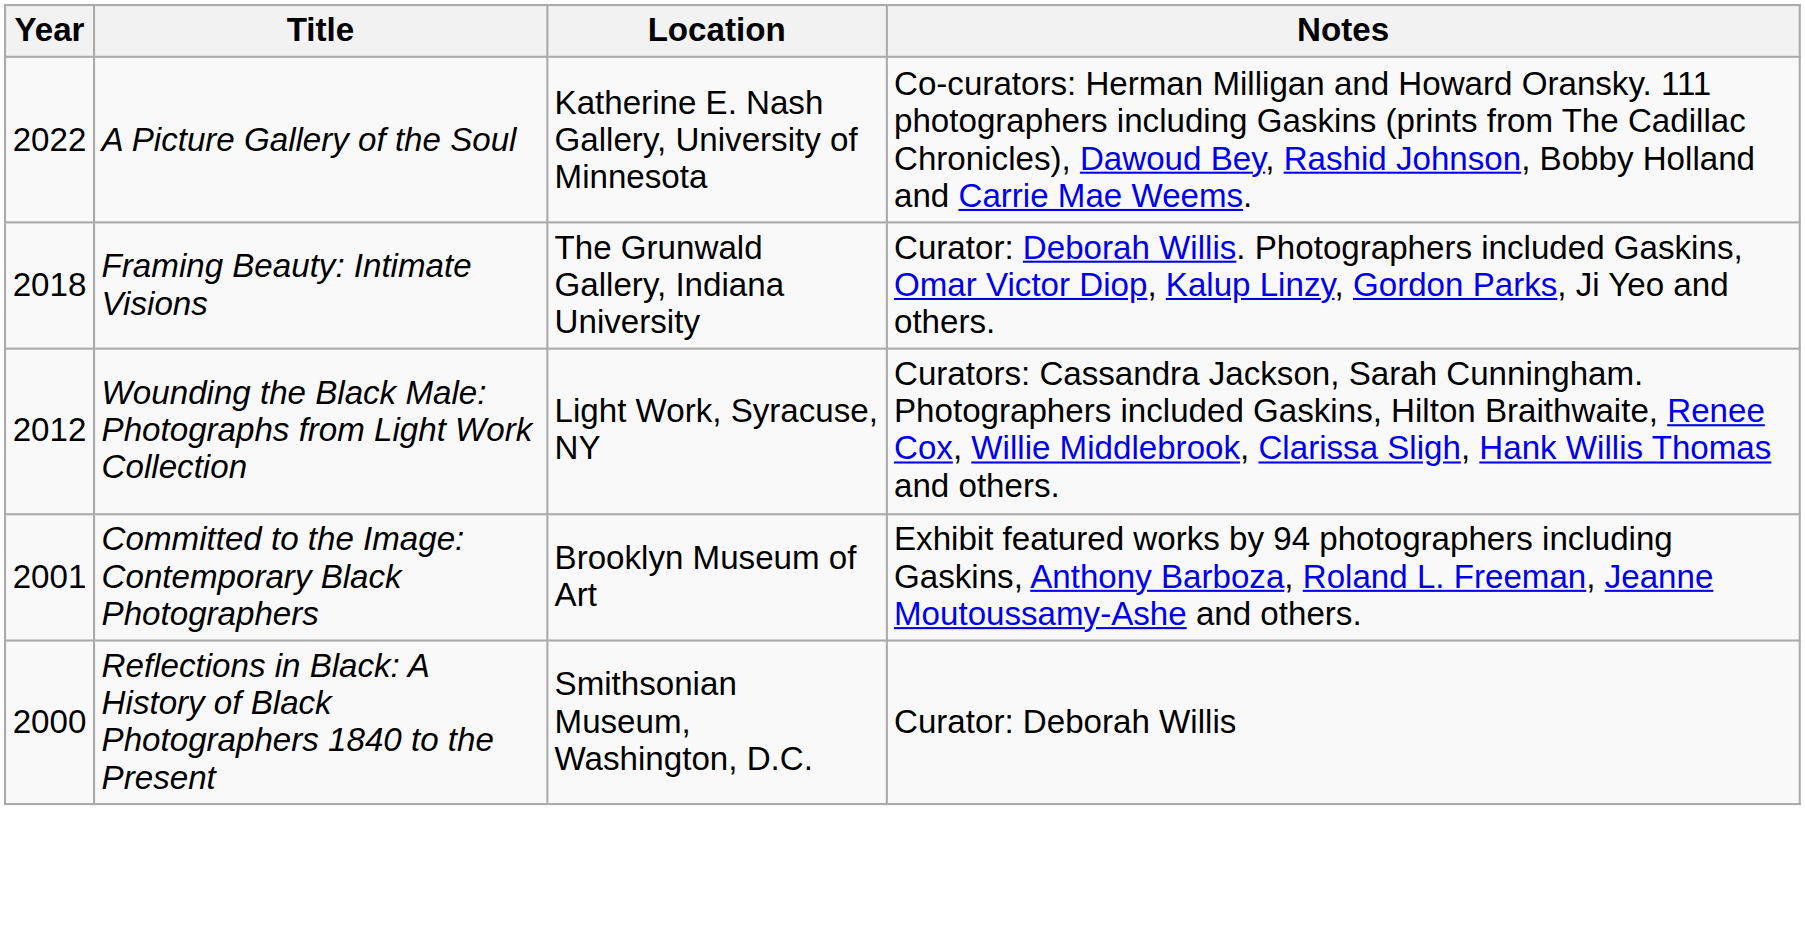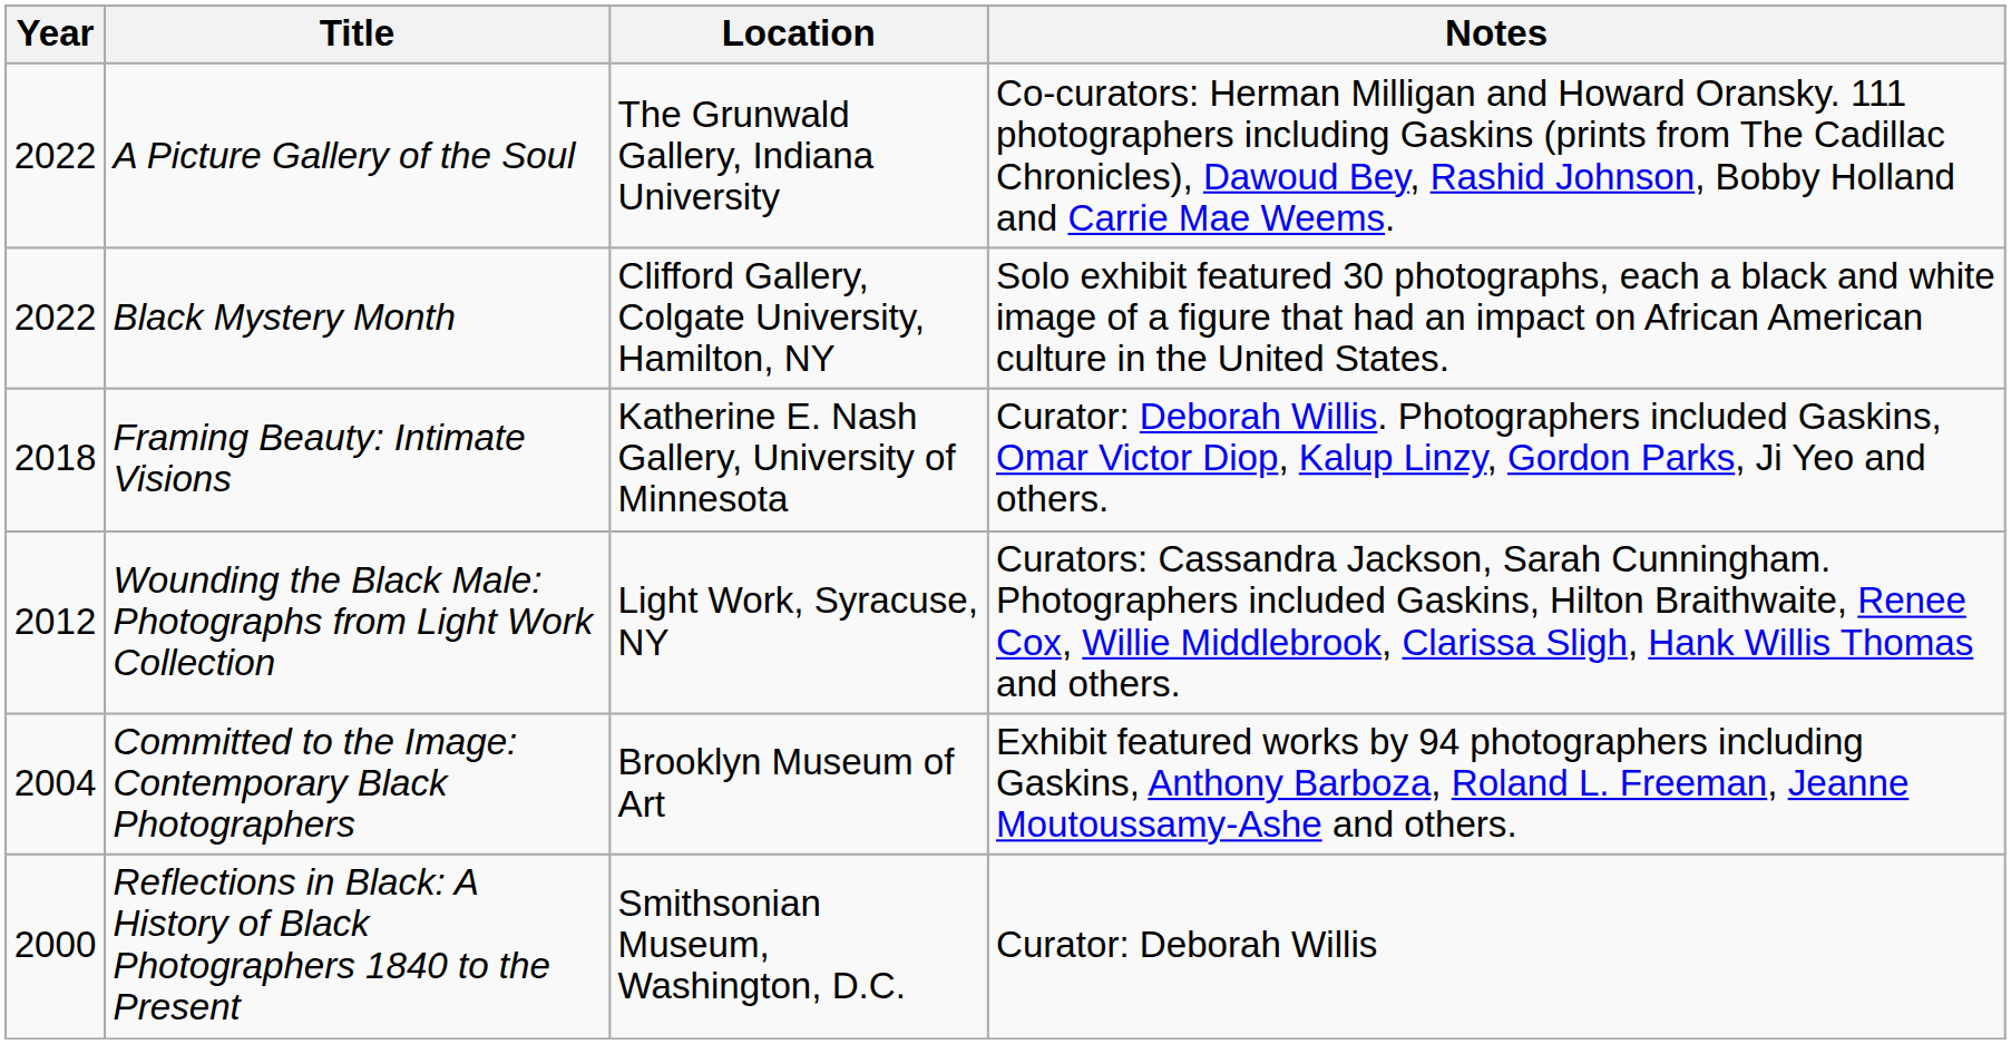 <table class="wikitable sortable">
 <tr>
 <th>Year</th>
 <th>Title</th>
 <th class="unsortable">Location</th>
 <th class="unsortable">Notes</th>
 </tr>
 <tr>
 <td>2022</td>
 <td><em>A Picture Gallery of the Soul</em></td>
-<td>Katherine E. Nash Gallery, University of Minnesota</td>
+<td>The Grunwald Gallery, Indiana University</td>
 <td>Co-curators: Herman Milligan and Howard Oransky. 111 photographers including Gaskins (prints from The Cadillac Chronicles), <a href='#'>Dawoud Bey</a>, <a href='#'>Rashid Johnson</a>, Bobby Holland and <a href='#'>Carrie Mae Weems</a>.</td>
+</tr>
+<tr>
+<td>2022</td>
+<td><em>Black Mystery Month</em></td>
+<td>Clifford Gallery, Colgate University, Hamilton, NY</td>
+<td>Solo exhibit featured 30 photographs, each a black and white image of a figure that had an impact on African American culture in the United States.</td>
 </tr>
 <tr>
 <td>2018</td>
 <td><em>Framing Beauty: Intimate Visions</em></td>
-<td>The Grunwald Gallery, Indiana University</td>
+<td>Katherine E. Nash Gallery, University of Minnesota</td>
 <td>Curator: <a href='#'>Deborah Willis</a>. Photographers included Gaskins, <a href='#'>Omar Victor Diop</a>, <a href='#'>Kalup Linzy</a>, <a href='#'>Gordon Parks</a>, Ji Yeo and others. </td>
 </tr>
 <tr>
 <td>2012</td>
 <td><em>Wounding the Black Male: Photographs from Light Work Collection</em></td>
 <td>Light Work, Syracuse, NY</td>
 <td>Curators: Cassandra Jackson, Sarah Cunningham. Photographers included Gaskins, Hilton Braithwaite, <a href='#'>Renee Cox</a>, <a href='#'>Willie Middlebrook</a>, <a href='#'>Clarissa Sligh</a>, <a href='#'>Hank Willis Thomas</a> and others.</td>
 </tr>
 <tr>
-<td>2001</td>
+<td>2004</td>
 <td><em>Committed to the Image: Contemporary Black Photographers</em></td>
 <td>Brooklyn Museum of Art</td>
 <td>Exhibit featured works by 94 photographers including Gaskins, <a href='#'>Anthony Barboza</a>, <a href='#'>Roland L. Freeman</a>, <a href='#'>Jeanne Moutoussamy-Ashe</a> and others. </td>
 </tr>
 <tr>
 <td>2000</td>
 <td><em>Reflections in Black: A History of Black Photographers 1840 to the Present</em></td>
 <td>Smithsonian Museum, Washington, D.C.</td>
 <td>Curator: Deborah Willis </td>
 </tr>
 </table>
